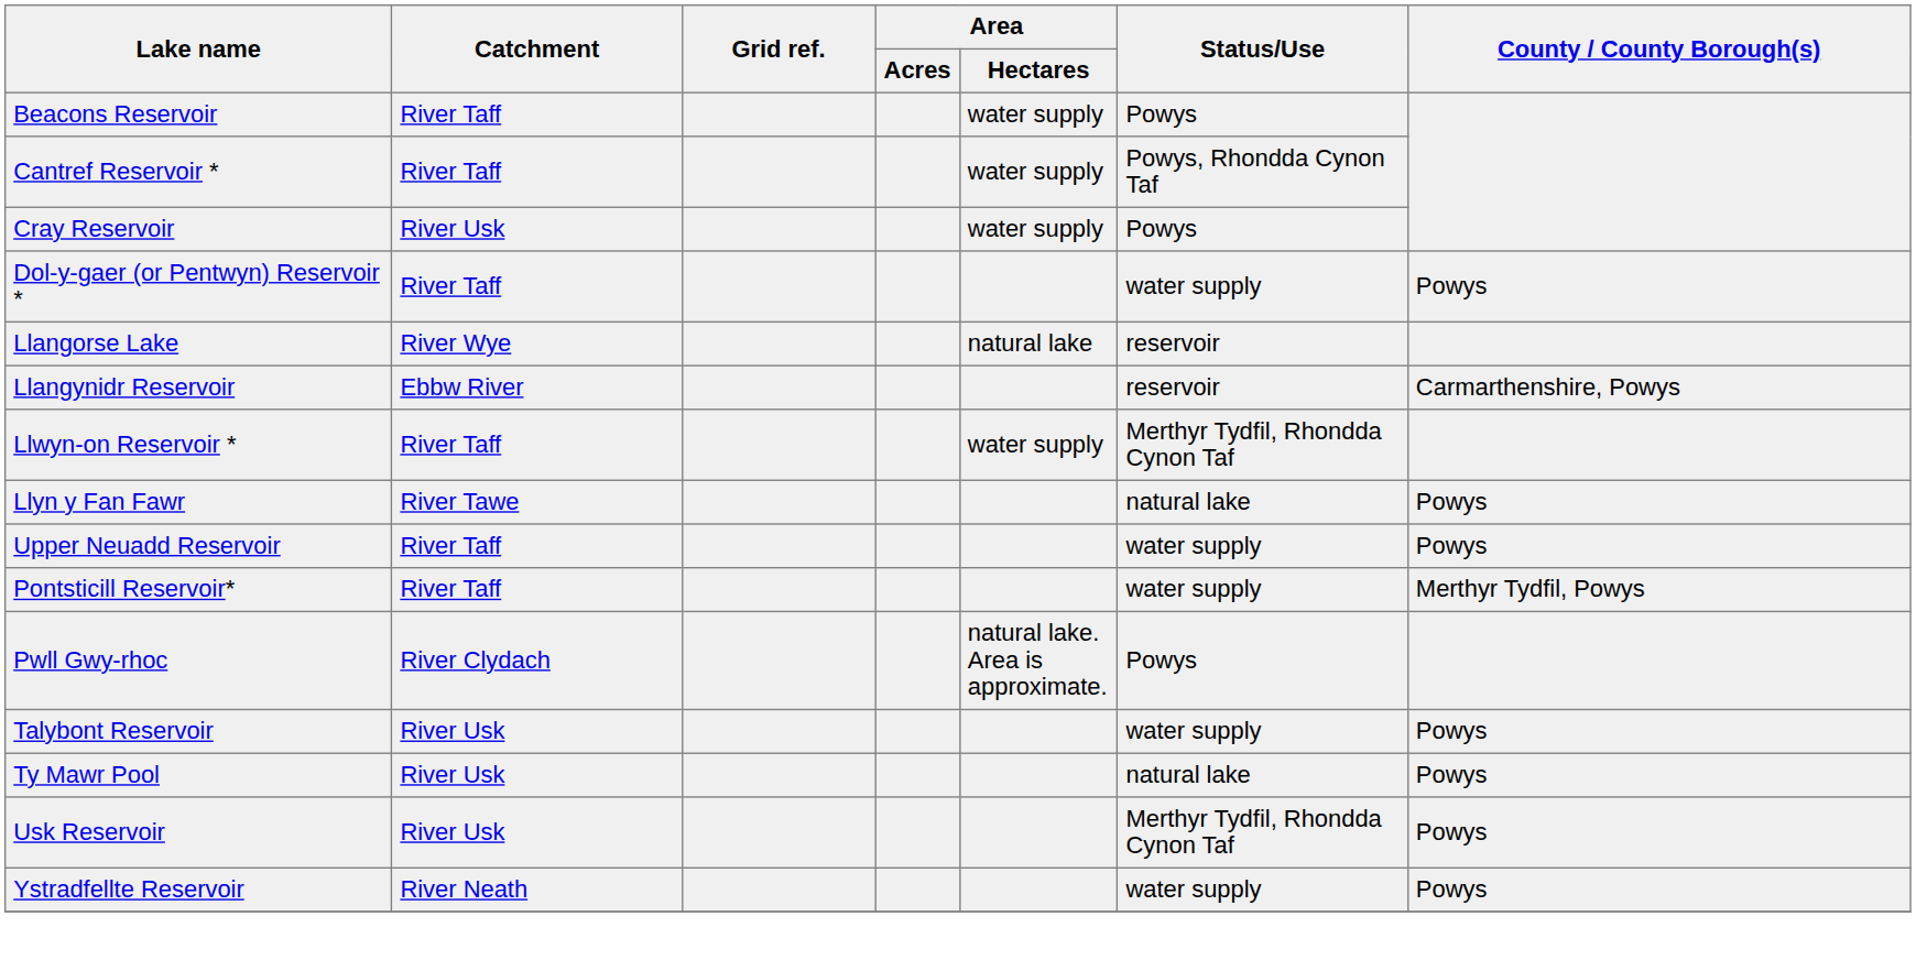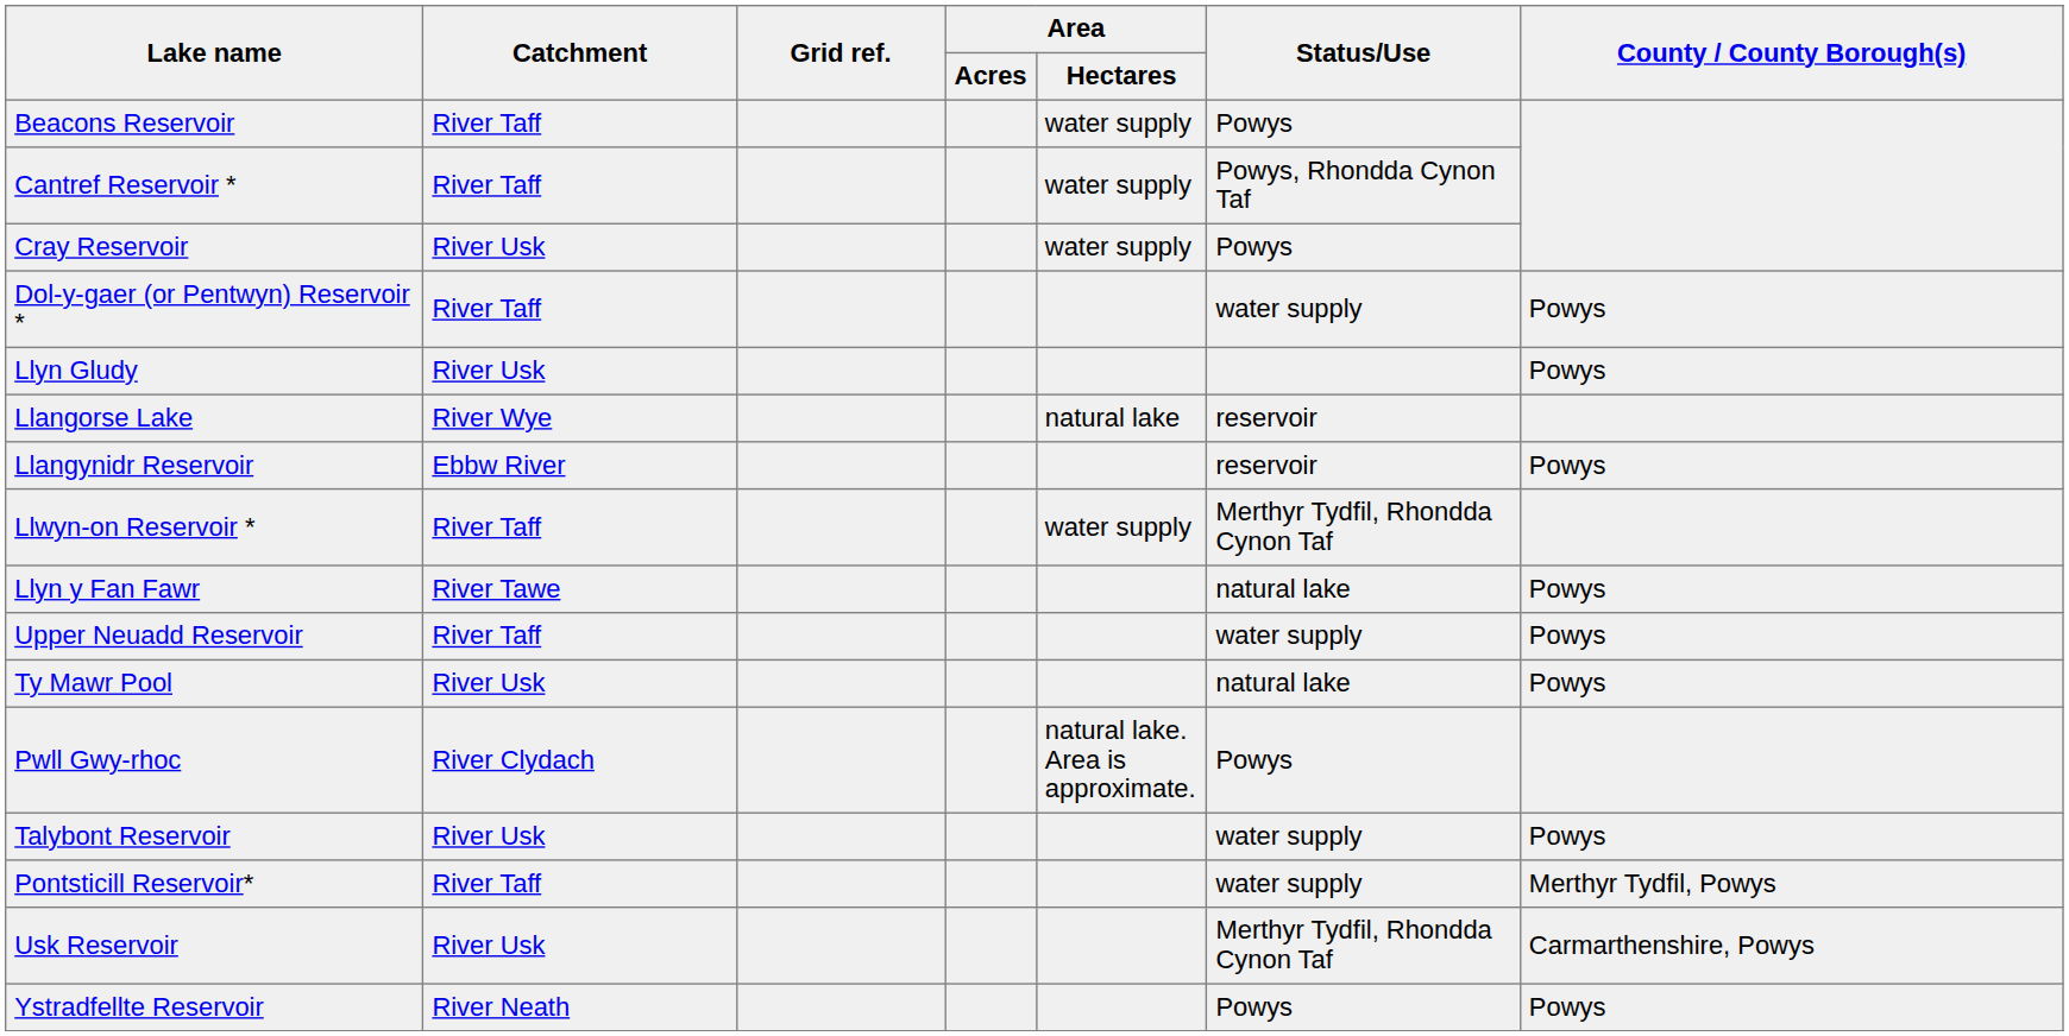 <table border=1 cellspacing=0 cellpadding=5 style="border-collapse: collapse; background:#f0f0f0;" class="sortable">
 <tr>
 <th rowspan=2 width=20%>Lake name</th>
 <th rowspan=2 width=15%>Catchment</th>
 <th rowspan=2 width=10%>Grid ref.</th>
 <th colspan=2 width=9%>Area</th>
 <th rowspan=2 width=15%>Status/Use</th>
 <th rowspan=2 width=26%><a href='#'>County / County Borough(s)</a></th>
 </tr>
 <tr>
 <th>Acres</th>
 <th>Hectares</th>
 </tr>
 <tr>
 <td><a href='#'>Beacons Reservoir</a></td>
 <td><a href='#'>River Taff</a></td>
 <td></td>
 <td></td>
 <td>water supply</td>
 <td>Powys</td>
 </tr>
 <tr>
 <td><a href='#'>Cantref Reservoir</a> *</td>
 <td><a href='#'>River Taff</a></td>
 <td></td>
 <td></td>
 <td>water supply</td>
 <td>Powys, Rhondda Cynon Taf</td>
 </tr>
 <tr>
 <td><a href='#'>Cray Reservoir</a></td>
 <td><a href='#'>River Usk</a></td>
 <td></td>
 <td></td>
 <td>water supply</td>
 <td>Powys</td>
 </tr>
 <tr>
 <td><a href='#'>Dol-y-gaer (or Pentwyn) Reservoir</a> *</td>
 <td><a href='#'>River Taff</a></td>
 <td></td>
 <td></td>
 <td></td>
 <td>water supply</td>
 <td>Powys</td>
 </tr>
 <tr>
+<td><a href='#'>Llyn Gludy</a></td>
+<td><a href='#'>River Usk</a></td>
+<td></td>
+<td></td>
+<td></td>
+<td></td>
+<td>Powys</td>
+</tr>
+<tr>
 <td><a href='#'>Llangorse Lake</a></td>
 <td><a href='#'>River Wye</a></td>
 <td></td>
 <td></td>
 <td>natural lake</td>
 <td>reservoir</td>
 </tr>
 <tr>
 <td><a href='#'>Llangynidr Reservoir</a></td>
 <td><a href='#'>Ebbw River</a></td>
 <td></td>
 <td></td>
 <td></td>
 <td>reservoir</td>
-<td>Carmarthenshire, Powys</td>
+<td>Powys</td>
 </tr>
 <tr>
 <td><a href='#'>Llwyn-on Reservoir</a> *</td>
 <td><a href='#'>River Taff</a></td>
 <td></td>
 <td></td>
 <td>water supply</td>
 <td>Merthyr Tydfil, Rhondda Cynon Taf</td>
 </tr>
 <tr>
 <td><a href='#'>Llyn y Fan Fawr</a></td>
 <td><a href='#'>River Tawe</a></td>
 <td></td>
 <td></td>
 <td></td>
 <td>natural lake</td>
 <td>Powys</td>
 </tr>
 <tr>
 <td><a href='#'>Upper Neuadd Reservoir</a></td>
 <td><a href='#'>River Taff</a></td>
 <td></td>
 <td></td>
 <td></td>
 <td>water supply</td>
 <td>Powys</td>
 </tr>
 <tr>
-<td><a href='#'>Pontsticill Reservoir</a>*</td>
-<td><a href='#'>River Taff</a></td>
+<td><a href='#'>Ty Mawr Pool</a></td>
+<td><a href='#'>River Usk</a></td>
 <td></td>
 <td></td>
 <td></td>
-<td>water supply</td>
-<td>Merthyr Tydfil, Powys</td>
+<td>natural lake</td>
+<td>Powys</td>
 </tr>
 <tr>
 <td><a href='#'>Pwll Gwy-rhoc</a></td>
 <td><a href='#'>River Clydach</a></td>
 <td></td>
 <td></td>
 <td>natural lake. Area is approximate.</td>
 <td>Powys</td>
 </tr>
 <tr>
 <td><a href='#'>Talybont Reservoir</a></td>
 <td><a href='#'>River Usk</a></td>
 <td></td>
 <td></td>
 <td></td>
 <td>water supply</td>
 <td>Powys</td>
 </tr>
 <tr>
-<td><a href='#'>Ty Mawr Pool</a></td>
-<td><a href='#'>River Usk</a></td>
+<td><a href='#'>Pontsticill Reservoir</a>*</td>
+<td><a href='#'>River Taff</a></td>
 <td></td>
 <td></td>
 <td></td>
-<td>natural lake</td>
-<td>Powys</td>
+<td>water supply</td>
+<td>Merthyr Tydfil, Powys</td>
 </tr>
 <tr>
 <td><a href='#'>Usk Reservoir</a></td>
 <td><a href='#'>River Usk</a></td>
 <td></td>
 <td></td>
 <td></td>
 <td>Merthyr Tydfil, Rhondda Cynon Taf</td>
-<td>Powys</td>
+<td>Carmarthenshire, Powys</td>
 </tr>
 <tr>
 <td><a href='#'>Ystradfellte Reservoir</a></td>
 <td><a href='#'>River Neath</a></td>
 <td></td>
 <td></td>
 <td></td>
-<td>water supply</td>
+<td>Powys</td>
 <td>Powys</td>
 </tr>
 <tr>
 </tr>
 </table>
